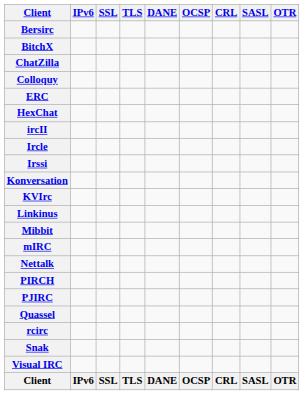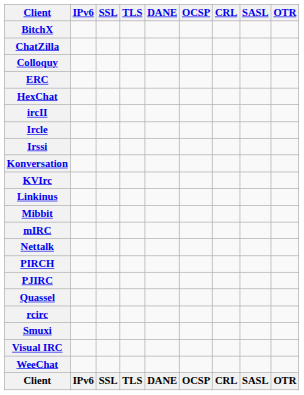 <table class="wikitable sortable sort-under" style="width: auto; text-align: center">
 <tr>
 <th><a href='#'>Client</a></th>
 <th><a href='#'>IPv6</a></th>
 <th><a href='#'>SSL</a></th>
 <th><a href='#'>TLS</a></th>
 <th><a href='#'>DANE</a></th>
 <th><a href='#'>OCSP</a></th>
 <th><a href='#'>CRL</a></th>
 <th><a href='#'>SASL</a></th>
 <th><a href='#'>OTR</a></th>
-</tr>
-<tr>
-<th><a href='#'>Bersirc</a></th>
-<td></td>
-<td></td>
-<td></td>
-<td></td>
-<td></td>
-<td></td>
-<td></td>
-<td></td>
 </tr>
 <tr>
 <th><a href='#'>BitchX</a></th>
 <td></td>
 <td></td>
 <td></td>
 <td></td>
 <td></td>
 <td></td>
 <td></td>
 <td></td>
 </tr>
 <tr>
 <th><a href='#'>ChatZilla</a></th>
 <td></td>
 <td></td>
 <td></td>
 <td></td>
 <td></td>
 <td></td>
 <td></td>
 <td></td>
 </tr>
 <tr>
 <th><a href='#'>Colloquy</a></th>
 <td></td>
 <td></td>
 <td></td>
 <td></td>
 <td></td>
 <td></td>
 <td></td>
 <td></td>
 </tr>
 <tr>
 <th><a href='#'>ERC</a></th>
 <td></td>
 <td></td>
 <td></td>
 <td></td>
 <td></td>
 <td></td>
 <td></td>
 <td></td>
 </tr>
 <tr>
 <th><a href='#'>HexChat</a></th>
 <td></td>
 <td></td>
 <td></td>
 <td></td>
 <td></td>
 <td></td>
 <td></td>
 <td></td>
 </tr>
 <tr>
 <th><a href='#'>ircII</a></th>
 <td></td>
 <td></td>
 <td></td>
 <td></td>
 <td></td>
 <td></td>
 <td></td>
 <td></td>
 </tr>
 <tr>
 <th><a href='#'>Ircle</a></th>
 <td></td>
 <td></td>
 <td></td>
 <td></td>
 <td></td>
 <td></td>
 <td></td>
 <td></td>
 </tr>
 <tr>
 <th><a href='#'>Irssi</a></th>
 <td></td>
 <td></td>
 <td></td>
 <td></td>
 <td></td>
 <td></td>
 <td></td>
 <td></td>
 </tr>
 <tr>
 <th><a href='#'>Konversation</a></th>
 <td></td>
 <td></td>
 <td></td>
 <td></td>
 <td></td>
 <td></td>
 <td></td>
 <td></td>
 </tr>
 <tr>
 <th><a href='#'>KVIrc</a></th>
 <td></td>
 <td></td>
 <td></td>
 <td></td>
 <td></td>
 <td></td>
 <td></td>
 <td></td>
 </tr>
 <tr>
 <th><a href='#'>Linkinus</a></th>
 <td></td>
 <td></td>
 <td></td>
 <td></td>
 <td></td>
 <td></td>
 <td></td>
 <td></td>
 </tr>
 <tr>
 <th><a href='#'>Mibbit</a></th>
 <td></td>
 <td></td>
 <td></td>
 <td></td>
 <td></td>
 <td></td>
 <td></td>
 <td></td>
 </tr>
 <tr>
 <th><a href='#'>mIRC</a></th>
 <td></td>
 <td></td>
 <td></td>
 <td></td>
 <td></td>
 <td></td>
 <td></td>
 <td></td>
 </tr>
 <tr>
 <th><a href='#'>Nettalk</a></th>
 <td></td>
 <td></td>
 <td></td>
 <td></td>
 <td></td>
 <td></td>
 <td></td>
 <td></td>
 </tr>
 <tr>
 <th><a href='#'>PIRCH</a></th>
 <td></td>
 <td></td>
 <td></td>
 <td></td>
 <td></td>
 <td></td>
 <td></td>
 <td></td>
 </tr>
 <tr>
 <th><a href='#'>PJIRC</a></th>
 <td></td>
 <td></td>
 <td></td>
 <td></td>
 <td></td>
 <td></td>
 <td></td>
 <td></td>
 </tr>
 <tr>
 <th><a href='#'>Quassel</a></th>
 <td></td>
 <td></td>
 <td></td>
 <td></td>
 <td></td>
 <td></td>
 <td></td>
 <td></td>
 </tr>
 <tr>
 <th><a href='#'>rcirc</a></th>
 <td></td>
 <td></td>
 <td></td>
 <td></td>
 <td></td>
 <td></td>
 <td></td>
 <td></td>
 </tr>
 <tr>
-<th><a href='#'>Snak</a></th>
+<th><a href='#'>Smuxi</a></th>
 <td></td>
 <td></td>
 <td></td>
 <td></td>
 <td></td>
 <td></td>
 <td></td>
 <td></td>
 </tr>
 <tr>
 <th><a href='#'>Visual IRC</a></th>
+<td></td>
+<td></td>
+<td></td>
+<td></td>
+<td></td>
+<td></td>
+<td></td>
+<td></td>
+</tr>
+<tr>
+<th><a href='#'>WeeChat</a></th>
 <td></td>
 <td></td>
 <td></td>
 <td></td>
 <td></td>
 <td></td>
 <td></td>
 <td></td>
 </tr>
 <tr class="sortbottom">
 <th>Client</th>
 <th>IPv6</th>
 <th>SSL</th>
 <th>TLS</th>
 <th>DANE</th>
 <th>OCSP</th>
 <th>CRL</th>
 <th>SASL</th>
 <th>OTR</th>
 </tr>
 </table>
